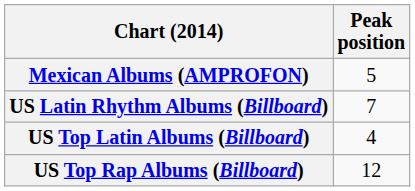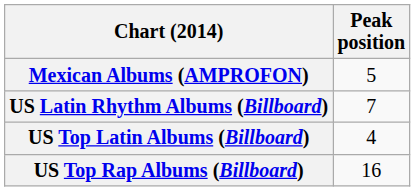 <table class="wikitable sortable plainrowheaders" style="text-align:center;">
 <tr>
 <th scope="col">Chart (2014)</th>
 <th scope="col">Peak<br>position</th>
 </tr>
 <tr>
 <th scope="row"><a href='#'>Mexican Albums</a> (<a href='#'>AMPROFON</a>)</th>
 <td>5</td>
 </tr>
 <tr>
 <th scope="row">US <a href='#'>Latin Rhythm Albums</a> (<em><a href='#'>Billboard</a></em>)</th>
 <td>7</td>
 </tr>
 <tr>
 <th scope="row">US <a href='#'>Top Latin Albums</a> (<em><a href='#'>Billboard</a></em>)</th>
 <td>4</td>
 </tr>
 <tr>
 <th scope="row">US <a href='#'>Top Rap Albums</a> (<em><a href='#'>Billboard</a></em>)</th>
-<td>12</td>
+<td>16</td>
 </tr>
 </table>
